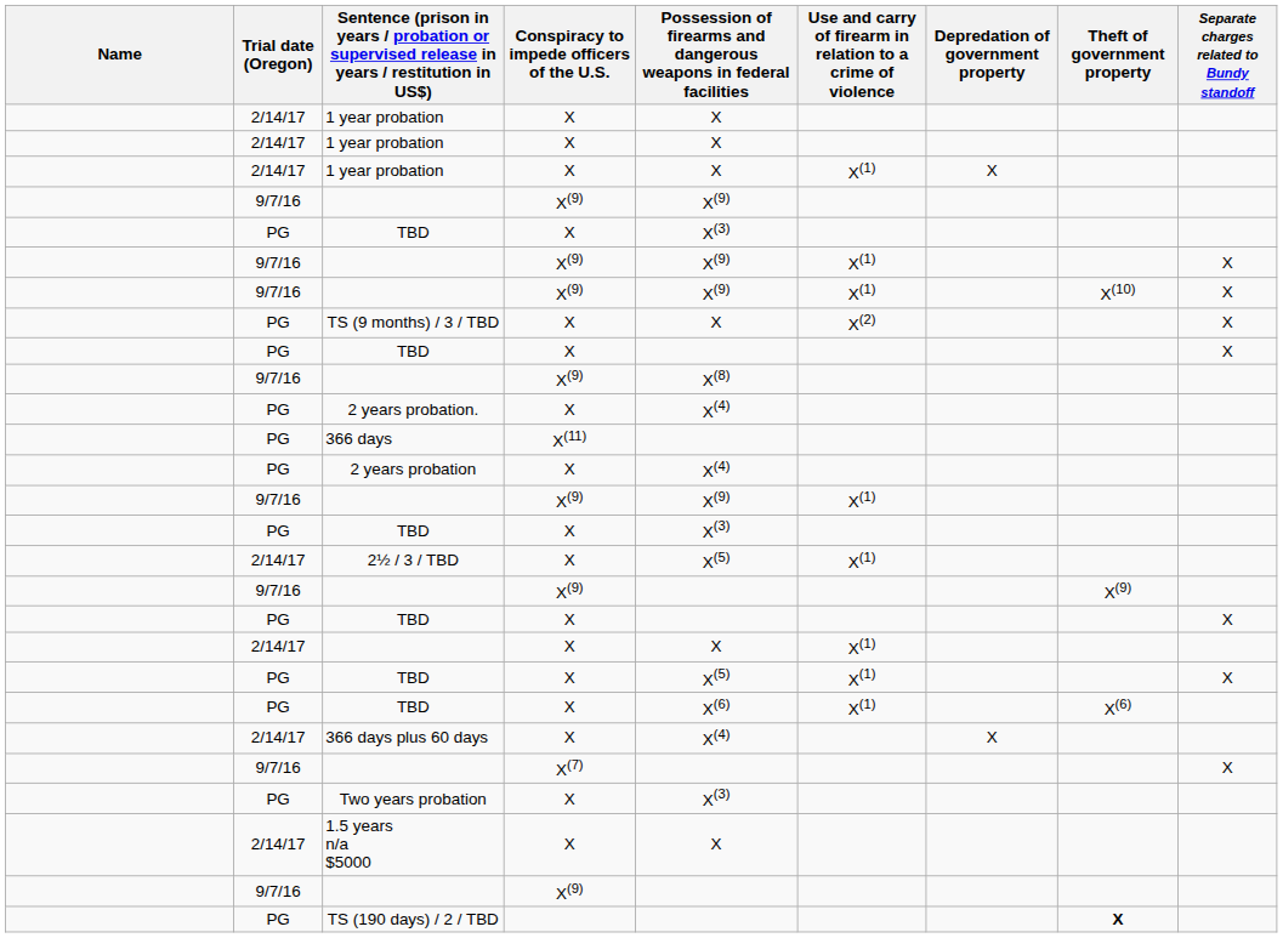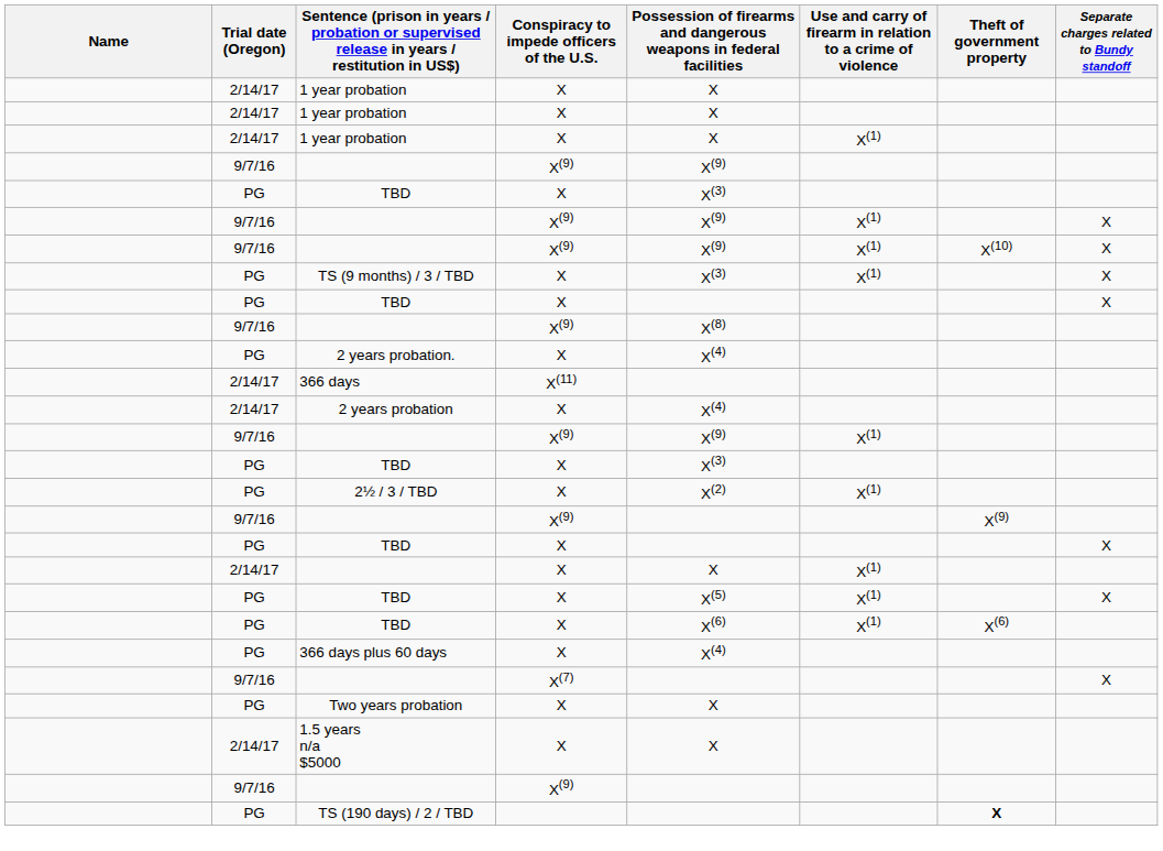 <table class="sortable wikitable">
 <tr>
 <th scope="col" style="width:18%;">Name</th>
 <th scope="col">Trial date (Oregon)</th>
 <th scope="col">Sentence (prison in years / <a href='#'>probation or supervised release</a> in years / restitution in US$)</th>
 <th scope="col">Conspiracy to impede officers of the U.S.</th>
 <th scope="col">Possession of firearms and dangerous weapons in federal facilities</th>
 <th scope="col">Use and carry of firearm in relation to a crime of violence</th>
-<th scope="col">Depredation of government property</th>
 <th scope="col">Theft of government property</th>
 <th scope="col"><small><em>Separate charges related to <a href='#'>Bundy standoff</a></em></small></th>
 </tr>
 <tr>
 <td></td>
 <td style="text-align: center;" data-sort-value="0">2/14/17</td>
 <td data-sort-value="1">1 year probation</td>
 <td style="text-align: center;" data-sort-value="0">X</td>
 <td style="text-align: center;" data-sort-value="0">X</td>
-<td data-sort-value="1"></td>
 <td data-sort-value="1"></td>
 <td data-sort-value="1"></td>
 <td data-sort-value="1"></td>
 </tr>
 <tr>
 <td></td>
 <td style="text-align: center;" data-sort-value="0">2/14/17</td>
 <td data-sort-value="1">1 year probation</td>
 <td style="text-align: center;" data-sort-value="0">X</td>
 <td style="text-align: center;" data-sort-value="0">X</td>
 <td data-sort-value="1"></td>
 <td data-sort-value="1"></td>
 <td data-sort-value="1"></td>
-<td data-sort-value="1"></td>
 </tr>
 <tr>
 <td></td>
 <td style="text-align: center;" data-sort-value="0">2/14/17</td>
 <td data-sort-value="1">1 year probation</td>
 <td style="text-align: center;" data-sort-value="0">X</td>
 <td style="text-align: center;" data-sort-value="0">X</td>
 <td style="text-align: center;" data-sort-value="0">X<sup>(1)</sup></td>
-<td style="text-align: center;" data-sort-value="0">X</td>
 <td data-sort-value="1"></td>
 <td data-sort-value="1"></td>
 </tr>
 <tr>
 <td></td>
 <td style="text-align: center;" data-sort-value="0">9/7/16</td>
 <td data-sort-value="1"></td>
 <td style="text-align: center;" data-sort-value="0">X<sup>(9)</sup></td>
 <td style="text-align: center;" data-sort-value="0">X<sup>(9)</sup></td>
-<td data-sort-value="1"></td>
 <td data-sort-value="1"></td>
 <td data-sort-value="1"></td>
 <td data-sort-value="1"></td>
 </tr>
 <tr>
 <td></td>
 <td style="text-align: center;" data-sort-value="0">PG</td>
 <td style="text-align: center;" data-sort-value="0">TBD</td>
 <td style="text-align: center;" data-sort-value="0">X</td>
 <td style="text-align: center;" data-sort-value="0">X<sup>(3)</sup></td>
 <td data-sort-value="1"></td>
 <td data-sort-value="1"></td>
 <td data-sort-value="1"></td>
-<td data-sort-value="1"></td>
 </tr>
 <tr>
 <td></td>
 <td style="text-align: center;" data-sort-value="0">9/7/16</td>
 <td data-sort-value="1"></td>
 <td style="text-align: center;" data-sort-value="0">X<sup>(9)</sup></td>
 <td style="text-align: center;" data-sort-value="0">X<sup>(9)</sup></td>
 <td style="text-align: center;" data-sort-value="0">X<sup>(1)</sup></td>
-<td data-sort-value="1"></td>
 <td data-sort-value="1"></td>
 <td style="text-align: center;" data-sort-value="0">X</td>
 </tr>
 <tr>
 <td></td>
 <td style="text-align: center;" data-sort-value="0">9/7/16</td>
 <td data-sort-value="1"></td>
 <td style="text-align: center;" data-sort-value="0">X<sup>(9)</sup></td>
 <td style="text-align: center;" data-sort-value="0">X<sup>(9)</sup></td>
 <td style="text-align: center;" data-sort-value="0">X<sup>(1)</sup></td>
-<td data-sort-value="1"></td>
 <td style="text-align: center;" data-sort-value="0">X<sup>(10)</sup></td>
 <td style="text-align: center;" data-sort-value="0">X</td>
 </tr>
 <tr>
 <td></td>
 <td style="text-align: center;" data-sort-value="0">PG</td>
 <td style="text-align: center;" data-sort-value="0">TS (9 months) / 3 / TBD</td>
 <td style="text-align: center;" data-sort-value="0">X</td>
-<td style="text-align: center;" data-sort-value="0">X</td>
-<td style="text-align: center;" data-sort-value="0">X<sup>(2)</sup></td>
-<td data-sort-value="1"></td>
+<td style="text-align: center;" data-sort-value="0">X<sup>(3)</sup></td>
+<td style="text-align: center;" data-sort-value="0">X<sup>(1)</sup></td>
 <td data-sort-value="1"></td>
 <td style="text-align: center;" data-sort-value="0">X</td>
 </tr>
 <tr>
 <td></td>
 <td style="text-align: center;" data-sort-value="0">PG</td>
 <td style="text-align: center;" data-sort-value="0">TBD</td>
 <td style="text-align: center;" data-sort-value="0">X</td>
-<td data-sort-value="1"></td>
 <td data-sort-value="1"></td>
 <td data-sort-value="1"></td>
 <td data-sort-value="1"></td>
 <td style="text-align: center;" data-sort-value="0">X</td>
 </tr>
 <tr>
 <td></td>
 <td style="text-align: center;" data-sort-value="0">9/7/16</td>
 <td data-sort-value="1"></td>
 <td style="text-align: center;" data-sort-value="0">X<sup>(9)</sup></td>
 <td style="text-align: center;" data-sort-value="0">X<sup>(8)</sup></td>
 <td data-sort-value="1"></td>
 <td data-sort-value="1"></td>
 <td data-sort-value="1"></td>
-<td data-sort-value="1"></td>
 </tr>
 <tr>
 <td></td>
 <td style="text-align: center;" data-sort-value="0">PG</td>
 <td style="text-align: center;" data-sort-value="0">2 years probation.</td>
 <td style="text-align: center;" data-sort-value="0">X</td>
 <td style="text-align: center;" data-sort-value="0">X<sup>(4)</sup></td>
 <td data-sort-value="1"></td>
 <td data-sort-value="1"></td>
 <td data-sort-value="1"></td>
-<td data-sort-value="1"></td>
 </tr>
 <tr>
 <td></td>
-<td style="text-align: center;" data-sort-value="0">PG</td>
+<td style="text-align: center;" data-sort-value="0">2/14/17</td>
 <td data-sort-value="1">366 days</td>
 <td style="text-align: center;" data-sort-value="0">X<sup>(11)</sup></td>
-<td data-sort-value="1"></td>
 <td data-sort-value="1"></td>
 <td data-sort-value="1"></td>
 <td data-sort-value="1"></td>
 <td data-sort-value="1"></td>
 </tr>
 <tr>
 <td></td>
-<td style="text-align: center;" data-sort-value="0">PG</td>
+<td style="text-align: center;" data-sort-value="0">2/14/17</td>
 <td style="text-align: center;" data-sort-value="0">2 years probation</td>
 <td style="text-align: center;" data-sort-value="0">X</td>
 <td style="text-align: center;" data-sort-value="0">X<sup>(4)</sup></td>
-<td data-sort-value="1"></td>
 <td data-sort-value="1"></td>
 <td data-sort-value="1"></td>
 <td data-sort-value="1"></td>
 </tr>
 <tr>
 <td></td>
 <td style="text-align: center;" data-sort-value="0">9/7/16</td>
 <td data-sort-value="1"></td>
 <td style="text-align: center;" data-sort-value="0">X<sup>(9)</sup></td>
 <td style="text-align: center;" data-sort-value="0">X<sup>(9)</sup></td>
 <td style="text-align: center;" data-sort-value="0">X<sup>(1)</sup></td>
 <td data-sort-value="1"></td>
 <td data-sort-value="1"></td>
-<td data-sort-value="1"></td>
 </tr>
 <tr>
 <td></td>
 <td style="text-align: center;" data-sort-value="0">PG</td>
 <td style="text-align: center;" data-sort-value="0">TBD</td>
 <td style="text-align: center;" data-sort-value="0">X</td>
 <td style="text-align: center;" data-sort-value="0">X<sup>(3)</sup></td>
 <td data-sort-value="1"></td>
 <td data-sort-value="1"></td>
 <td data-sort-value="1"></td>
-<td data-sort-value="1"></td>
 </tr>
 <tr>
 <td></td>
-<td style="text-align: center;" data-sort-value="0">2/14/17</td>
+<td style="text-align: center;" data-sort-value="0">PG</td>
 <td style="text-align: center;" data-sort-value="0">2½ / 3 / TBD</td>
 <td style="text-align: center;" data-sort-value="0">X</td>
-<td style="text-align: center;" data-sort-value="0">X<sup>(5)</sup></td>
+<td style="text-align: center;" data-sort-value="0">X<sup>(2)</sup></td>
 <td style="text-align: center;" data-sort-value="0">X<sup>(1)</sup></td>
-<td data-sort-value="1"></td>
 <td data-sort-value="1"></td>
 <td data-sort-value="1"></td>
 </tr>
 <tr>
 <td></td>
 <td style="text-align: center;" data-sort-value="0">9/7/16</td>
 <td data-sort-value="1"></td>
 <td style="text-align: center;" data-sort-value="0">X<sup>(9)</sup></td>
 <td data-sort-value="1"></td>
 <td data-sort-value="1"></td>
-<td data-sort-value="1"></td>
 <td style="text-align: center;" data-sort-value="0">X<sup>(9)</sup></td>
 <td data-sort-value="1"></td>
 </tr>
 <tr>
 <td></td>
 <td style="text-align: center;" data-sort-value="0">PG</td>
 <td style="text-align: center;" data-sort-value="0">TBD</td>
 <td style="text-align: center;" data-sort-value="0">X</td>
-<td data-sort-value="1"></td>
 <td data-sort-value="1"></td>
 <td data-sort-value="1"></td>
 <td data-sort-value="1"></td>
 <td style="text-align: center;" data-sort-value="0">X</td>
 </tr>
 <tr>
 <td></td>
 <td style="text-align: center;" data-sort-value="0">2/14/17</td>
 <td data-sort-value="1"></td>
 <td style="text-align: center;" data-sort-value="0">X</td>
 <td style="text-align: center;" data-sort-value="0">X</td>
 <td style="text-align: center;" data-sort-value="0">X<sup>(1)</sup></td>
 <td data-sort-value="1"></td>
 <td data-sort-value="1"></td>
-<td data-sort-value="1"></td>
 </tr>
 <tr>
 <td></td>
 <td style="text-align: center;" data-sort-value="0">PG</td>
 <td style="text-align: center;" data-sort-value="0">TBD</td>
 <td style="text-align: center;" data-sort-value="0">X</td>
 <td style="text-align: center;" data-sort-value="0">X<sup>(5)</sup></td>
 <td style="text-align: center;" data-sort-value="0">X<sup>(1)</sup></td>
-<td data-sort-value="1"></td>
 <td data-sort-value="1"></td>
 <td style="text-align: center;" data-sort-value="0">X</td>
 </tr>
 <tr>
 <td></td>
 <td style="text-align: center;" data-sort-value="0">PG</td>
 <td style="text-align: center;" data-sort-value="0">TBD</td>
 <td style="text-align: center;" data-sort-value="0">X</td>
 <td style="text-align: center;" data-sort-value="0">X<sup>(6)</sup></td>
 <td style="text-align: center;" data-sort-value="0">X<sup>(1)</sup></td>
-<td data-sort-value="1"></td>
 <td style="text-align: center;" data-sort-value="0">X<sup>(6)</sup></td>
 <td data-sort-value="1"></td>
 </tr>
 <tr>
 <td></td>
-<td style="text-align: center;" data-sort-value="0">2/14/17</td>
+<td style="text-align: center;" data-sort-value="0">PG</td>
 <td data-sort-value="1">366 days plus 60 days</td>
 <td style="text-align: center;" data-sort-value="0">X</td>
 <td style="text-align: center;" data-sort-value="0">X<sup>(4)</sup></td>
 <td data-sort-value="1"></td>
-<td style="text-align: center;" data-sort-value="0">X</td>
 <td data-sort-value="1"></td>
 <td data-sort-value="1"></td>
 </tr>
 <tr>
 <td></td>
 <td style="text-align: center;" data-sort-value="0">9/7/16</td>
 <td data-sort-value="1"></td>
 <td style="text-align: center;" data-sort-value="0">X<sup>(7)</sup></td>
 <td data-sort-value="1"></td>
 <td data-sort-value="1"></td>
 <td data-sort-value="1"></td>
-<td data-sort-value="1"></td>
 <td style="text-align: center;" data-sort-value="0">X</td>
 </tr>
 <tr>
 <td></td>
 <td style="text-align: center;" data-sort-value="0">PG</td>
 <td style="text-align: center;" data-sort-value="0">Two years probation</td>
 <td style="text-align: center;" data-sort-value="0">X</td>
-<td style="text-align: center;" data-sort-value="0">X<sup>(3)</sup></td>
-<td data-sort-value="1"></td>
+<td style="text-align: center;" data-sort-value="0">X</td>
 <td data-sort-value="1"></td>
 <td data-sort-value="1"></td>
 <td data-sort-value="1"></td>
 </tr>
 <tr>
 <td></td>
 <td style="text-align: center;" data-sort-value="0">2/14/17</td>
 <td data-sort-value="1">1.5 years<br>n/a<br>$5000 </td>
 <td style="text-align: center;" data-sort-value="0">X</td>
 <td style="text-align: center;" data-sort-value="0">X</td>
 <td data-sort-value="1"></td>
 <td data-sort-value="1"></td>
 <td data-sort-value="1"></td>
-<td data-sort-value="1"></td>
 </tr>
 <tr>
 <td></td>
 <td style="text-align: center;" data-sort-value="0">9/7/16</td>
 <td data-sort-value="1"></td>
 <td style="text-align: center;" data-sort-value="0">X<sup>(9)</sup></td>
-<td data-sort-value="1"></td>
 <td data-sort-value="1"></td>
 <td data-sort-value="1"></td>
 <td data-sort-value="1"></td>
 <td data-sort-value="1"></td>
 </tr>
 <tr>
 <td></td>
 <td style="text-align: center;" data-sort-value="0">PG</td>
 <td style="text-align: center;" data-sort-value="0">TS (190 days) / 2 / TBD</td>
 <td data-sort-value="1"></td>
 <td data-sort-value="1"></td>
 <td data-sort-value="1"></td>
-<td data-sort-value="1"></td>
 <td style="text-align: center;" data-sort-value="0"><strong>X</strong></td>
 <td data-sort-value="1"></td>
 </tr>
 </table>
